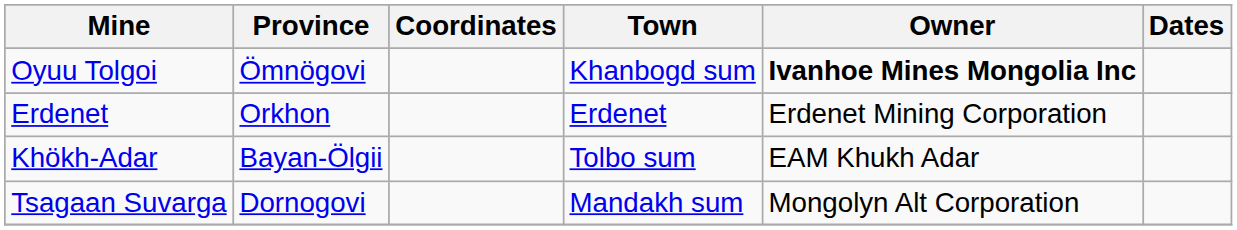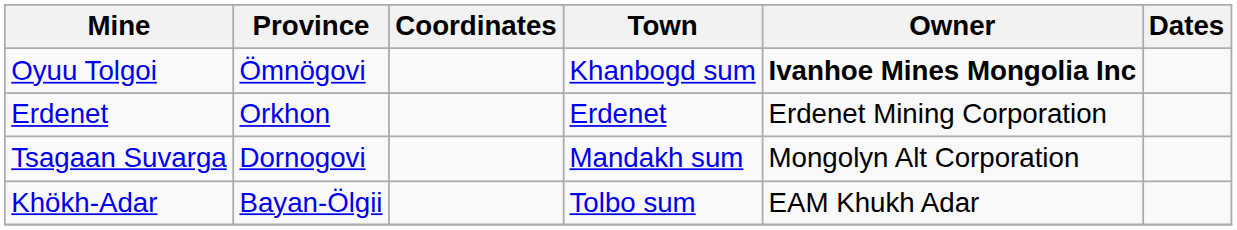 <table class="sortable wikitable">
 <tr align="center">
 <th>Mine</th>
 <th>Province</th>
 <th>Coordinates</th>
 <th>Town</th>
 <th>Owner</th>
 <th>Dates</th>
 </tr>
 <tr>
 <td><a href='#'>Oyuu Tolgoi</a></td>
 <td><a href='#'>Ömnögovi</a></td>
 <td></td>
 <td><a href='#'>Khanbogd sum</a></td>
 <td><strong>Ivanhoe Mines Mongolia Inc</strong></td>
 <td></td>
 </tr>
 <tr>
 <td><a href='#'> Erdenet</a></td>
 <td><a href='#'> Orkhon</a></td>
 <td></td>
 <td><a href='#'>Erdenet</a></td>
 <td>Erdenet Mining Corporation</td>
 <td></td>
 </tr>
 <tr>
+<td><a href='#'>Tsagaan Suvarga</a></td>
+<td><a href='#'>Dornogovi</a></td>
+<td></td>
+<td><a href='#'>Mandakh sum</a></td>
+<td>Mongolyn Alt Corporation</td>
+<td></td>
+</tr>
+<tr>
 <td><a href='#'>Khökh-Adar</a></td>
 <td><a href='#'>Bayan-Ölgii</a></td>
 <td></td>
 <td><a href='#'>Tolbo sum</a></td>
 <td>EAM Khukh Adar</td>
 <td></td>
 </tr>
 <tr>
-<td><a href='#'>Tsagaan Suvarga</a></td>
-<td><a href='#'>Dornogovi</a></td>
-<td></td>
-<td><a href='#'>Mandakh sum</a></td>
-<td>Mongolyn Alt Corporation</td>
-<td></td>
-</tr>
-<tr>
 </tr>
 </table>
